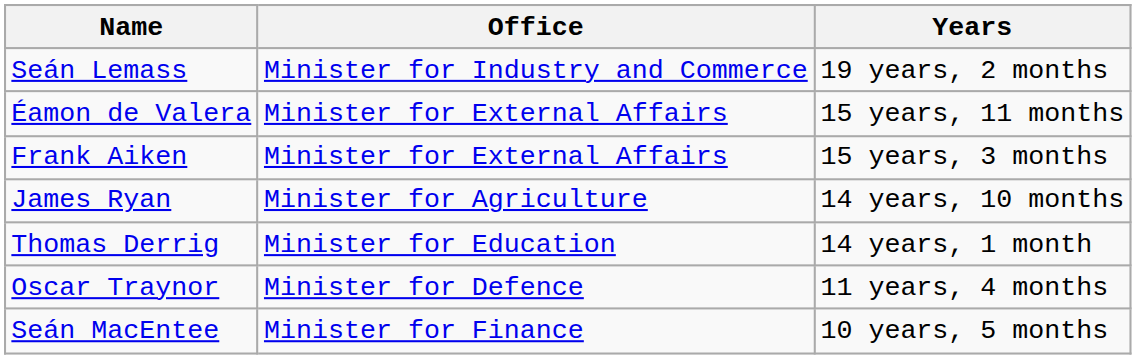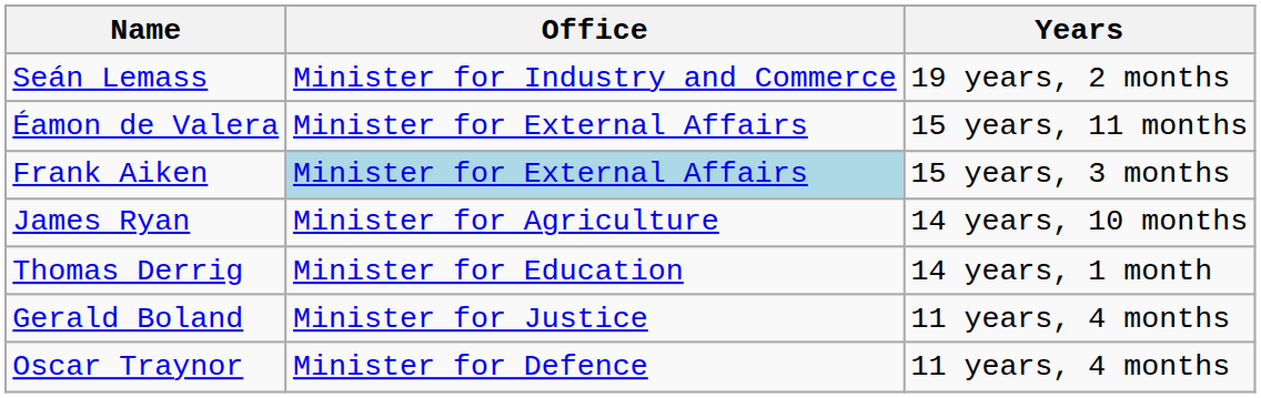 <table class="wikitable">
 <tr>
 <th>Name</th>
 <th>Office</th>
 <th>Years</th>
 </tr>
 <tr>
 <td><a href='#'>Seán Lemass</a></td>
 <td><a href='#'>Minister for Industry and Commerce</a></td>
 <td>19 years, 2 months</td>
 </tr>
 <tr>
 <td><a href='#'>Éamon de Valera</a></td>
 <td><a href='#'>Minister for External Affairs</a></td>
 <td>15 years, 11 months</td>
 </tr>
 <tr>
 <td><a href='#'>Frank Aiken</a></td>
-<td><a href='#'>Minister for External Affairs</a></td>
+<td style="background: lightblue;"><a href='#'>Minister for External Affairs</a></td>
 <td>15 years, 3 months</td>
 </tr>
 <tr>
 <td><a href='#'>James Ryan</a></td>
 <td><a href='#'>Minister for Agriculture</a></td>
 <td>14 years, 10 months</td>
 </tr>
 <tr>
 <td><a href='#'>Thomas Derrig</a></td>
 <td><a href='#'>Minister for Education</a></td>
 <td>14 years, 1 month</td>
 </tr>
 <tr>
+<td><a href='#'>Gerald Boland</a></td>
+<td><a href='#'>Minister for Justice</a></td>
+<td>11 years, 4 months</td>
+</tr>
+<tr>
 <td><a href='#'>Oscar Traynor</a></td>
 <td><a href='#'>Minister for Defence</a></td>
 <td>11 years, 4 months</td>
 </tr>
-<tr>
-<td><a href='#'>Seán MacEntee</a></td>
-<td><a href='#'>Minister for Finance</a></td>
-<td>10 years, 5 months</td>
-</tr>
 </table>
